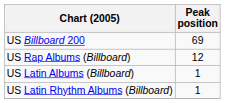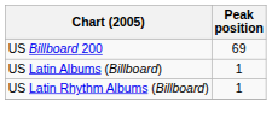 <table class="wikitable sortable">
 <tr>
 <th align="left">Chart (2005)</th>
 <th align="left">Peak<br>position</th>
 </tr>
 <tr>
 <td>US <a href='#'><em>Billboard</em> 200</a></td>
 <td style="text-align:center;">69</td>
-</tr>
-<tr>
-<td>US <a href='#'>Rap Albums</a> (<em>Billboard</em>)</td>
-<td style="text-align:center;">12</td>
 </tr>
 <tr>
 <td>US <a href='#'>Latin Albums</a> (<em>Billboard</em>)</td>
 <td style="text-align:center;">1</td>
 </tr>
 <tr>
 <td>US <a href='#'>Latin Rhythm Albums</a> (<em>Billboard</em>)</td>
 <td style="text-align:center;">1</td>
 </tr>
 <tr>
 </tr>
 </table>
